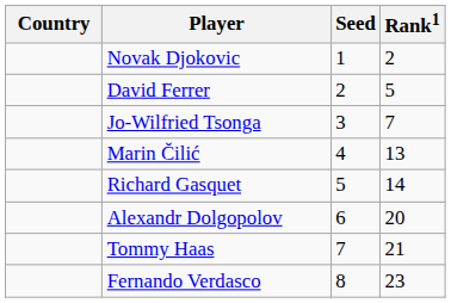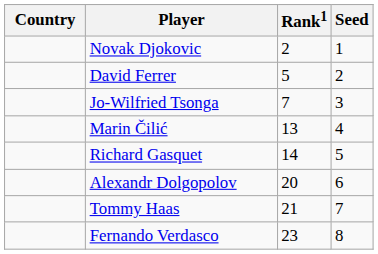 <table class="sortable wikitable">
 <tr>
 <th width="70">Country</th>
 <th width="175">Player</th>
+<th>Rank<sup>1</sup></th>
 <th>Seed</th>
-<th>Rank<sup>1</sup></th>
 </tr>
 <tr>
 <td></td>
 <td><a href='#'>Novak Djokovic</a></td>
+<td>2</td>
 <td>1</td>
+</tr>
+<tr>
+<td></td>
+<td><a href='#'>David Ferrer</a></td>
+<td>5</td>
 <td>2</td>
 </tr>
 <tr>
 <td></td>
-<td><a href='#'>David Ferrer</a></td>
-<td>2</td>
+<td><a href='#'>Jo-Wilfried Tsonga</a></td>
+<td>7</td>
+<td>3</td>
+</tr>
+<tr>
+<td></td>
+<td><a href='#'>Marin Čilić</a></td>
+<td>13</td>
+<td>4</td>
+</tr>
+<tr>
+<td></td>
+<td><a href='#'>Richard Gasquet</a></td>
+<td>14</td>
 <td>5</td>
 </tr>
 <tr>
 <td></td>
-<td><a href='#'>Jo-Wilfried Tsonga</a></td>
-<td>3</td>
+<td><a href='#'>Alexandr Dolgopolov</a></td>
+<td>20</td>
+<td>6</td>
+</tr>
+<tr>
+<td></td>
+<td><a href='#'>Tommy Haas</a></td>
+<td>21</td>
 <td>7</td>
 </tr>
 <tr>
 <td></td>
-<td><a href='#'>Marin Čilić</a></td>
-<td>4</td>
-<td>13</td>
-</tr>
-<tr>
-<td></td>
-<td><a href='#'>Richard Gasquet</a></td>
-<td>5</td>
-<td>14</td>
-</tr>
-<tr>
-<td></td>
-<td><a href='#'>Alexandr Dolgopolov</a></td>
-<td>6</td>
-<td>20</td>
-</tr>
-<tr>
-<td></td>
-<td><a href='#'>Tommy Haas</a></td>
-<td>7</td>
-<td>21</td>
-</tr>
-<tr>
-<td></td>
 <td><a href='#'>Fernando Verdasco</a></td>
+<td>23</td>
 <td>8</td>
-<td>23</td>
 </tr>
 </table>
